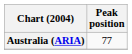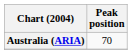 <table class="wikitable sortable plainrowheaders" style="text-align:center;" border="1">
 <tr>
 <th scope="col">Chart (2004)</th>
 <th scope="col">Peak<br>position</th>
 </tr>
 <tr>
 <th scope="row">Australia (<a href='#'>ARIA</a>)</th>
-<td>77</td>
+<td>70</td>
 </tr>
 <tr>
 </tr>
 <tr>
 </tr>
 <tr>
 </tr>
 <tr>
 </tr>
 <tr>
 </tr>
 <tr>
 </tr>
 </table>
